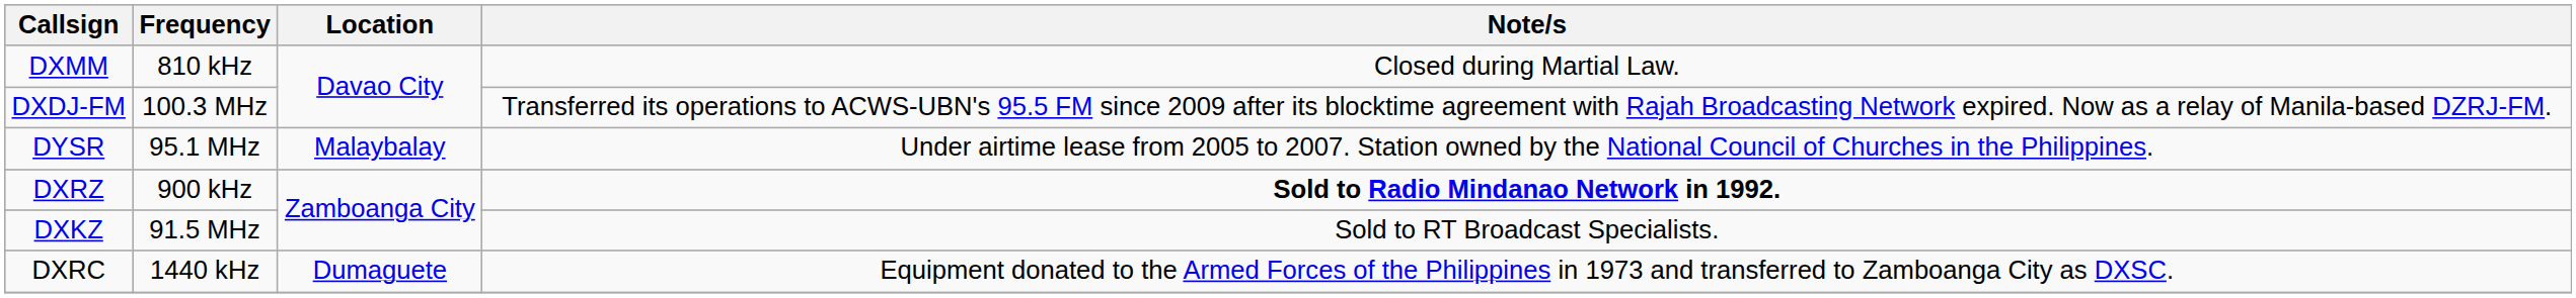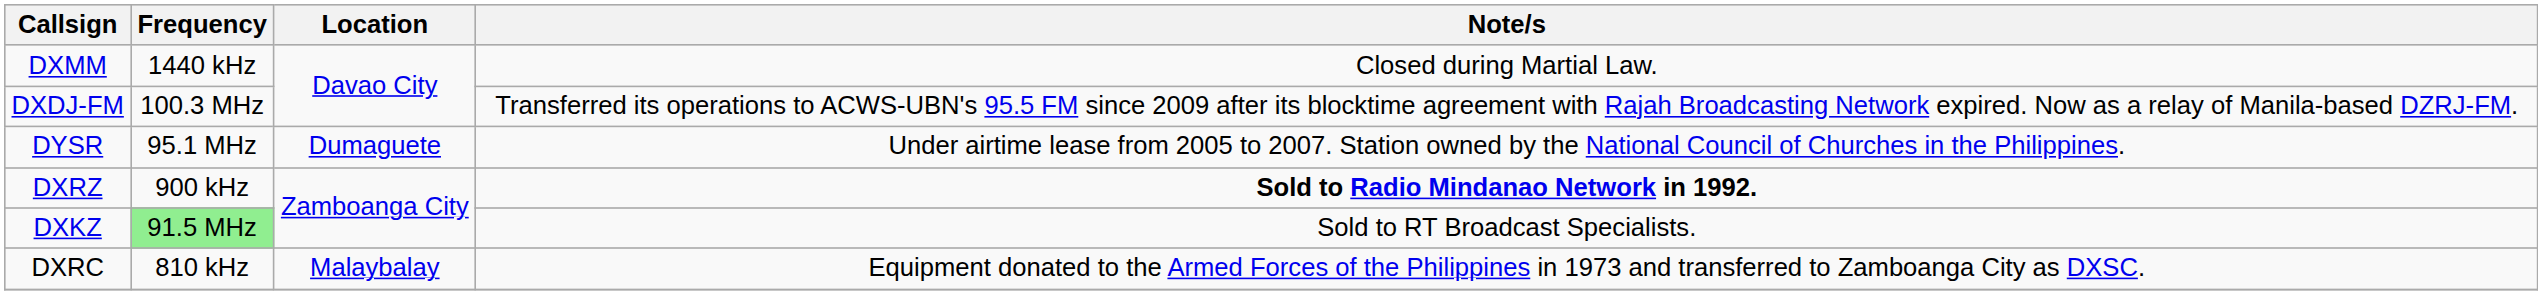 <table class="wikitable" style="width:100%; text-align:center;">
 <tr>
 <th>Callsign</th>
 <th>Frequency</th>
 <th>Location</th>
 <th>Note/s</th>
 </tr>
 <tr>
 <td><a href='#'>DXMM</a></td>
-<td>810 kHz</td>
+<td>1440 kHz</td>
 <td rowspan=2><a href='#'>Davao City</a></td>
 <td>Closed during Martial Law.</td>
 </tr>
 <tr>
 <td><a href='#'>DXDJ-FM</a></td>
 <td>100.3 MHz</td>
 <td>Transferred its operations to ACWS-UBN's <a href='#'>95.5 FM</a> since 2009 after its blocktime agreement with <a href='#'>Rajah Broadcasting Network</a> expired. Now as a relay of Manila-based <a href='#'>DZRJ-FM</a>.</td>
 </tr>
 <tr>
 <td><a href='#'>DYSR</a></td>
 <td>95.1 MHz</td>
-<td><a href='#'>Malaybalay</a></td>
+<td><a href='#'>Dumaguete</a></td>
 <td>Under airtime lease from 2005 to 2007. Station owned by the <a href='#'>National Council of Churches in the Philippines</a>.</td>
 </tr>
 <tr>
 <td><a href='#'>DXRZ</a></td>
 <td>900 kHz</td>
 <td rowspan=2><a href='#'>Zamboanga City</a></td>
 <td><strong>Sold to <a href='#'>Radio Mindanao Network</a> in 1992.</strong></td>
 </tr>
 <tr>
 <td><a href='#'>DXKZ</a></td>
-<td>91.5 MHz</td>
+<td style="background: lightgreen;">91.5 MHz</td>
 <td>Sold to RT Broadcast Specialists.</td>
 </tr>
 <tr>
 <td>DXRC</td>
-<td>1440 kHz</td>
-<td><a href='#'>Dumaguete</a></td>
+<td>810 kHz</td>
+<td><a href='#'>Malaybalay</a></td>
 <td>Equipment donated to the <a href='#'>Armed Forces of the Philippines</a> in 1973 and transferred to Zamboanga City as <a href='#'>DXSC</a>.</td>
 </tr>
 <tr>
 </tr>
 </table>
